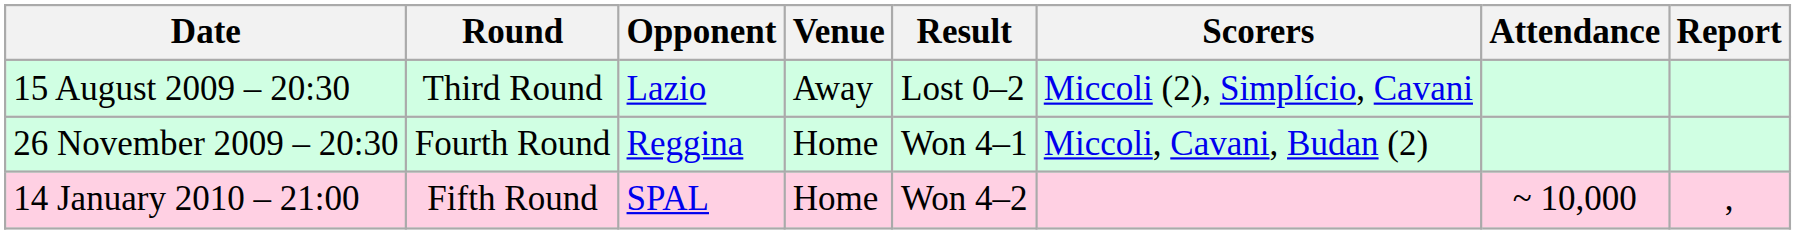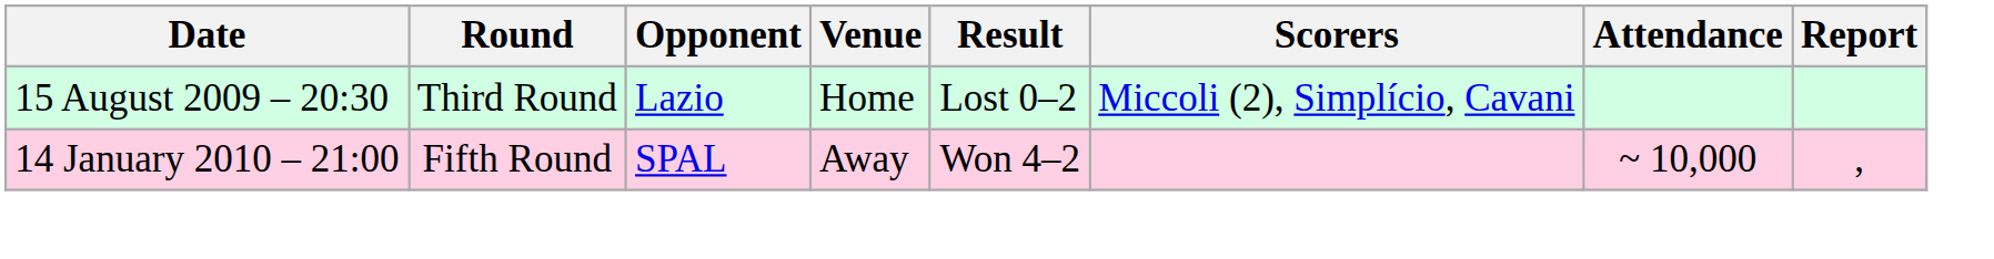 <table class="wikitable">
 <tr>
 <th>Date</th>
 <th>Round</th>
 <th>Opponent</th>
 <th>Venue</th>
 <th>Result</th>
 <th>Scorers</th>
 <th>Attendance</th>
 <th>Report</th>
 </tr>
 <tr style="background-color: #d0ffe3;">
 <td>15 August 2009 – 20:30</td>
 <td align="center">Third Round</td>
 <td><a href='#'>Lazio</a></td>
-<td>Away</td>
+<td>Home</td>
 <td>Lost 0–2</td>
 <td><a href='#'>Miccoli</a> (2), <a href='#'>Simplício</a>, <a href='#'>Cavani</a></td>
-<td align="center"></td>
-<td align="center"></td>
-</tr>
-<tr style="background-color: #d0ffe3;">
-<td>26 November 2009 – 20:30</td>
-<td align="center">Fourth Round</td>
-<td><a href='#'>Reggina</a></td>
-<td>Home</td>
-<td>Won 4–1</td>
-<td><a href='#'>Miccoli</a>, <a href='#'>Cavani</a>, <a href='#'>Budan</a> (2)</td>
 <td align="center"></td>
 <td align="center"></td>
 </tr>
 <tr style="background-color: #ffd0e3;">
 <td>14 January 2010 – 21:00</td>
 <td align="center">Fifth Round</td>
 <td><a href='#'>SPAL</a></td>
-<td>Home</td>
+<td>Away</td>
 <td>Won 4–2</td>
 <td></td>
 <td align="center">~ 10,000</td>
 <td align="center">, </td>
 </tr>
 </table>
